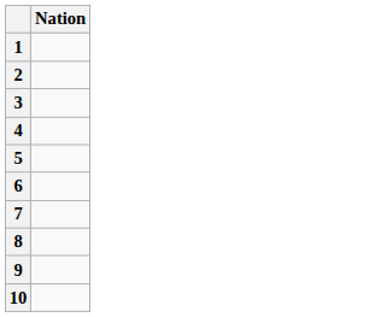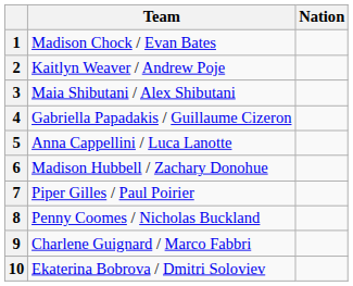 <table class="wikitable sortable" style="text-align:left">
 <tr>
 <th scope="col"></th>
+<th scope="col">Team</th>
 <th scope="col">Nation</th>
 </tr>
 <tr>
 <th scope="row">1</th>
+<td><a href='#'>Madison Chock</a> / <a href='#'>Evan Bates</a></td>
 <td></td>
 </tr>
 <tr>
 <th scope="row">2</th>
+<td><a href='#'>Kaitlyn Weaver</a> / <a href='#'>Andrew Poje</a></td>
 <td></td>
 </tr>
 <tr>
 <th scope="row">3</th>
+<td><a href='#'>Maia Shibutani</a> / <a href='#'>Alex Shibutani</a></td>
 <td></td>
 </tr>
 <tr>
 <th scope="row">4</th>
+<td><a href='#'>Gabriella Papadakis</a> / <a href='#'>Guillaume Cizeron</a></td>
 <td></td>
 </tr>
 <tr>
 <th scope="row">5</th>
+<td><a href='#'>Anna Cappellini</a> / <a href='#'>Luca Lanotte</a></td>
 <td></td>
 </tr>
 <tr>
 <th scope="row">6</th>
+<td><a href='#'>Madison Hubbell</a> / <a href='#'>Zachary Donohue</a></td>
 <td></td>
 </tr>
 <tr>
 <th scope="row">7</th>
+<td><a href='#'>Piper Gilles</a> / <a href='#'>Paul Poirier</a></td>
 <td></td>
 </tr>
 <tr>
 <th scope="row">8</th>
+<td><a href='#'>Penny Coomes</a> / <a href='#'>Nicholas Buckland</a></td>
 <td></td>
 </tr>
 <tr>
 <th scope="row">9</th>
+<td><a href='#'>Charlene Guignard</a> / <a href='#'>Marco Fabbri</a></td>
 <td></td>
 </tr>
 <tr>
 <th scope="row">10</th>
+<td><a href='#'>Ekaterina Bobrova</a> / <a href='#'>Dmitri Soloviev</a></td>
 <td></td>
 </tr>
 </table>
